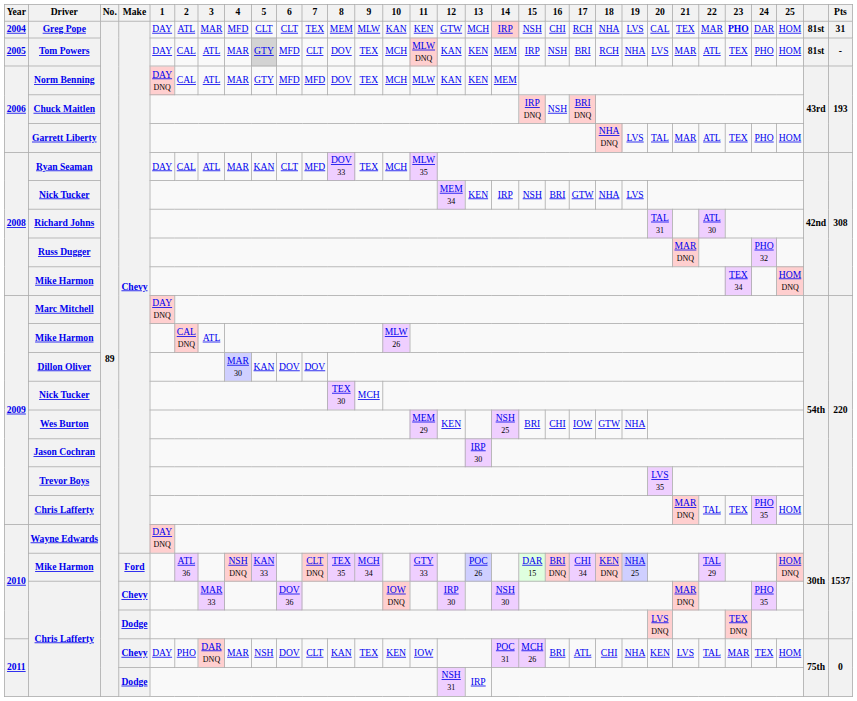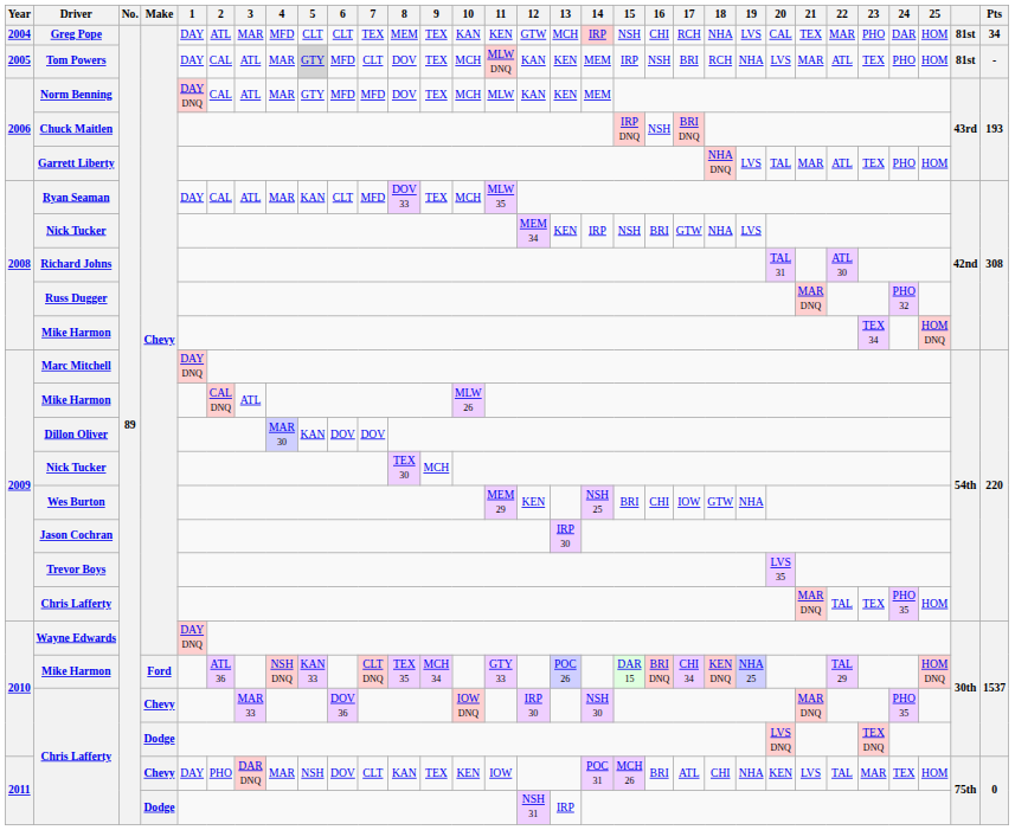 <table class="wikitable" style="text-align:center; font-size:75%">
 <tr>
 <th>Year</th>
 <th>Driver</th>
 <th>No.</th>
 <th>Make</th>
 <th>1</th>
 <th>2</th>
 <th>3</th>
 <th>4</th>
 <th>5</th>
 <th>6</th>
 <th>7</th>
 <th>8</th>
 <th>9</th>
 <th>10</th>
 <th>11</th>
 <th>12</th>
 <th>13</th>
 <th>14</th>
 <th>15</th>
 <th>16</th>
 <th>17</th>
 <th>18</th>
 <th>19</th>
 <th>20</th>
 <th>21</th>
 <th>22</th>
 <th>23</th>
 <th>24</th>
 <th>25</th>
 <th></th>
 <th>Pts</th>
 </tr>
 <tr>
 <th><a href='#'>2004</a></th>
 <th><a href='#'>Greg Pope</a></th>
 <th rowspan=24>89</th>
 <th rowspan=19><a href='#'>Chevy</a></th>
 <td><a href='#'>DAY</a></td>
 <td><a href='#'>ATL</a></td>
 <td><a href='#'>MAR</a></td>
 <td><a href='#'>MFD</a></td>
 <td><a href='#'>CLT</a></td>
 <td><a href='#'>CLT</a></td>
 <td><a href='#'>TEX</a></td>
 <td><a href='#'>MEM</a></td>
-<td><a href='#'>MLW</a></td>
+<td><a href='#'>TEX</a></td>
 <td><a href='#'>KAN</a></td>
 <td><a href='#'>KEN</a></td>
 <td><a href='#'>GTW</a></td>
 <td><a href='#'>MCH</a></td>
 <td style="background-color:#FFCFCF"><a href='#'>IRP</a><br></td>
 <td><a href='#'>NSH</a></td>
 <td><a href='#'>CHI</a></td>
 <td><a href='#'>RCH</a></td>
 <td><a href='#'>NHA</a></td>
 <td><a href='#'>LVS</a></td>
 <td><a href='#'>CAL</a></td>
 <td><a href='#'>TEX</a></td>
 <td><a href='#'>MAR</a></td>
-<td><strong><a href='#'>PHO</a></strong></td>
+<td><a href='#'>PHO</a></td>
 <td><a href='#'>DAR</a></td>
 <td><a href='#'>HOM</a></td>
 <th>81st</th>
-<th>31</th>
+<th>34</th>
 </tr>
 <tr>
 <th><a href='#'>2005</a></th>
 <th><a href='#'>Tom Powers</a></th>
 <td><a href='#'>DAY</a></td>
 <td><a href='#'>CAL</a></td>
 <td><a href='#'>ATL</a></td>
 <td><a href='#'>MAR</a></td>
 <td style="background: lightgrey;"><a href='#'>GTY</a></td>
 <td><a href='#'>MFD</a></td>
 <td><a href='#'>CLT</a></td>
 <td><a href='#'>DOV</a></td>
 <td><a href='#'>TEX</a></td>
 <td><a href='#'>MCH</a></td>
 <td style="background:#FFCFCF;"><a href='#'>MLW</a><br><small>DNQ</small></td>
 <td><a href='#'>KAN</a></td>
 <td><a href='#'>KEN</a></td>
 <td><a href='#'>MEM</a></td>
 <td><a href='#'>IRP</a></td>
 <td><a href='#'>NSH</a></td>
 <td><a href='#'>BRI</a></td>
 <td><a href='#'>RCH</a></td>
 <td><a href='#'>NHA</a></td>
 <td><a href='#'>LVS</a></td>
 <td><a href='#'>MAR</a></td>
 <td><a href='#'>ATL</a></td>
 <td><a href='#'>TEX</a></td>
 <td><a href='#'>PHO</a></td>
 <td><a href='#'>HOM</a></td>
 <th>81st</th>
 <th>-</th>
 </tr>
 <tr>
 <th rowspan=3><a href='#'>2006</a></th>
 <th><a href='#'>Norm Benning</a></th>
 <td style="background:#FFCFCF;"><a href='#'>DAY</a><br><small>DNQ</small></td>
 <td><a href='#'>CAL</a></td>
 <td><a href='#'>ATL</a></td>
 <td><a href='#'>MAR</a></td>
 <td><a href='#'>GTY</a></td>
 <td><a href='#'>MFD</a></td>
 <td><a href='#'>MFD</a></td>
 <td><a href='#'>DOV</a></td>
 <td><a href='#'>TEX</a></td>
 <td><a href='#'>MCH</a></td>
 <td><a href='#'>MLW</a></td>
 <td><a href='#'>KAN</a></td>
 <td><a href='#'>KEN</a></td>
 <td><a href='#'>MEM</a></td>
 <td colspan=11></td>
 <th rowspan=3>43rd</th>
 <th rowspan=3>193</th>
 </tr>
 <tr>
 <th><a href='#'>Chuck Maitlen</a></th>
 <td colspan=14></td>
 <td style="background:#FFCFCF;"><a href='#'>IRP</a><br><small>DNQ</small></td>
 <td><a href='#'>NSH</a></td>
 <td style="background:#FFCFCF;"><a href='#'>BRI</a><br><small>DNQ</small></td>
 <td colspan=8></td>
 </tr>
 <tr>
 <th><a href='#'>Garrett Liberty</a></th>
 <td colspan=17></td>
 <td style="background:#FFCFCF;"><a href='#'>NHA</a><br><small>DNQ</small></td>
 <td><a href='#'>LVS</a></td>
 <td><a href='#'>TAL</a></td>
 <td><a href='#'>MAR</a></td>
 <td><a href='#'>ATL</a></td>
 <td><a href='#'>TEX</a></td>
 <td><a href='#'>PHO</a></td>
 <td><a href='#'>HOM</a></td>
 </tr>
 <tr>
 <th rowspan=5><a href='#'>2008</a></th>
 <th><a href='#'>Ryan Seaman</a></th>
 <td><a href='#'>DAY</a></td>
 <td><a href='#'>CAL</a></td>
 <td><a href='#'>ATL</a></td>
 <td><a href='#'>MAR</a></td>
 <td><a href='#'>KAN</a></td>
 <td><a href='#'>CLT</a></td>
 <td><a href='#'>MFD</a></td>
 <td style="background:#EFCFFF;"><a href='#'>DOV</a><br><small>33</small></td>
 <td><a href='#'>TEX</a></td>
 <td><a href='#'>MCH</a></td>
 <td style="background:#EFCFFF;"><a href='#'>MLW</a><br><small>35</small></td>
 <td colspan=14></td>
 <th rowspan=5>42nd</th>
 <th rowspan=5>308</th>
 </tr>
 <tr>
 <th><a href='#'>Nick Tucker</a></th>
 <td colspan=11></td>
 <td style="background:#EFCFFF;"><a href='#'>MEM</a><br><small>34</small></td>
 <td><a href='#'>KEN</a></td>
 <td><a href='#'>IRP</a></td>
 <td><a href='#'>NSH</a></td>
 <td><a href='#'>BRI</a></td>
 <td><a href='#'>GTW</a></td>
 <td><a href='#'>NHA</a></td>
 <td><a href='#'>LVS</a></td>
 <td colspan=6></td>
 </tr>
 <tr>
 <th><a href='#'>Richard Johns</a></th>
 <td colspan=19></td>
 <td style="background:#EFCFFF;"><a href='#'>TAL</a><br><small>31</small></td>
 <td colspan=1></td>
 <td style="background:#EFCFFF;"><a href='#'>ATL</a><br><small>30</small></td>
 <td colspan=3></td>
 </tr>
 <tr>
 <th><a href='#'>Russ Dugger</a></th>
 <td colspan=20></td>
 <td style="background:#FFCFCF;"><a href='#'>MAR</a><br><small>DNQ</small></td>
 <td colspan=2></td>
 <td style="background:#EFCFFF;"><a href='#'>PHO</a><br><small>32</small></td>
 </tr>
 <tr>
 <th><a href='#'>Mike Harmon</a></th>
 <td colspan=22></td>
 <td style="background:#EFCFFF;"><a href='#'>TEX</a><br><small>34</small></td>
 <td colspan=1></td>
 <td style="background:#FFCFCF;"><a href='#'>HOM</a><br><small>DNQ</small></td>
 </tr>
 <tr>
 <th rowspan=8><a href='#'>2009</a></th>
 <th><a href='#'>Marc Mitchell</a></th>
 <td style="background:#FFCFCF;"><a href='#'>DAY</a><br><small>DNQ</small></td>
 <td colspan=24></td>
 <th rowspan=8>54th</th>
 <th rowspan=8>220</th>
 </tr>
 <tr>
 <th><a href='#'>Mike Harmon</a></th>
 <td colspan=1></td>
 <td style="background:#FFCFCF;"><a href='#'>CAL</a><br><small>DNQ</small></td>
 <td><a href='#'>ATL</a></td>
 <td colspan=6></td>
 <td style="background:#EFCFFF;"><a href='#'>MLW</a><br><small>26</small></td>
 <td colspan=15></td>
 </tr>
 <tr>
 <th><a href='#'>Dillon Oliver</a></th>
 <td colspan=3></td>
 <td style="background:#CFCFFF;"><a href='#'>MAR</a><br><small>30</small></td>
 <td><a href='#'>KAN</a></td>
 <td><a href='#'>DOV</a></td>
 <td><a href='#'>DOV</a></td>
 <td colspan=18></td>
 </tr>
 <tr>
 <th><a href='#'>Nick Tucker</a></th>
 <td colspan=7></td>
 <td style="background:#EFCFFF;"><a href='#'>TEX</a><br><small>30</small></td>
 <td><a href='#'>MCH</a></td>
 <td colspan=16></td>
 </tr>
 <tr>
 <th><a href='#'>Wes Burton</a></th>
 <td colspan=10></td>
 <td style="background:#EFCFFF;"><a href='#'>MEM</a><br><small>29</small></td>
 <td><a href='#'>KEN</a></td>
 <td colspan=1></td>
 <td style="background:#EFCFFF;"><a href='#'>NSH</a><br><small>25</small></td>
 <td><a href='#'>BRI</a></td>
 <td><a href='#'>CHI</a></td>
 <td><a href='#'>IOW</a></td>
 <td><a href='#'>GTW</a></td>
 <td><a href='#'>NHA</a></td>
 <td colspan=6></td>
 </tr>
 <tr>
 <th><a href='#'>Jason Cochran</a></th>
 <td colspan=12></td>
 <td style="background:#EFCFFF;"><a href='#'>IRP</a><br><small>30</small></td>
 <td colspan=12></td>
 </tr>
 <tr>
 <th><a href='#'>Trevor Boys</a></th>
 <td colspan=19></td>
 <td style="background:#EFCFFF;"><a href='#'>LVS</a><br><small>35</small></td>
 <td colspan=5></td>
 </tr>
 <tr>
 <th><a href='#'>Chris Lafferty</a></th>
 <td colspan=20></td>
 <td style="background:#FFCFCF;"><a href='#'>MAR</a><br><small>DNQ</small></td>
 <td><a href='#'>TAL</a></td>
 <td><a href='#'>TEX</a></td>
 <td style="background:#EFCFFF;"><a href='#'>PHO</a><br><small>35</small></td>
 <td><a href='#'>HOM</a></td>
 </tr>
 <tr>
 <th rowspan=4><a href='#'>2010</a></th>
 <th><a href='#'>Wayne Edwards</a></th>
 <td style="background:#FFCFCF;"><a href='#'>DAY</a><br><small>DNQ</small></td>
 <td colspan=24></td>
 <th rowspan=4>30th</th>
 <th rowspan=4>1537</th>
 </tr>
 <tr>
 <th><a href='#'>Mike Harmon</a></th>
 <th><a href='#'>Ford</a></th>
 <td colspan=1></td>
 <td style="background:#EFCFFF;"><a href='#'>ATL</a><br><small>36</small></td>
 <td colspan=1></td>
 <td style="background:#FFCFCF;"><a href='#'>NSH</a><br><small>DNQ</small></td>
 <td style="background:#EFCFFF;"><a href='#'>KAN</a><br><small>33</small></td>
 <td colspan=1></td>
 <td style="background:#FFCFCF;"><a href='#'>CLT</a><br><small>DNQ</small></td>
 <td style="background:#EFCFFF;"><a href='#'>TEX</a><br><small>35</small></td>
 <td style="background:#EFCFFF;"><a href='#'>MCH</a><br><small>34</small></td>
 <td colspan=1></td>
 <td style="background:#EFCFFF;"><a href='#'>GTY</a><br><small>33</small></td>
 <td colspan=1></td>
 <td style="background:#CFCFFF;"><a href='#'>POC</a><br><small>26</small></td>
 <td colspan=1></td>
 <td style="background:#DFFFDF;"><a href='#'>DAR</a><br><small>15</small></td>
 <td style="background:#FFCFCF;"><a href='#'>BRI</a><br><small>DNQ</small></td>
 <td style="background:#EFCFFF;"><a href='#'>CHI</a><br><small>34</small></td>
 <td style="background:#FFCFCF;"><a href='#'>KEN</a><br><small>DNQ</small></td>
 <td style="background:#CFCFFF;"><a href='#'>NHA</a><br><small>25</small></td>
 <td colspan=2></td>
 <td style="background:#EFCFFF;"><a href='#'>TAL</a><br><small>29</small></td>
 <td colspan=2></td>
 <td style="background:#FFCFCF;"><a href='#'>HOM</a><br><small>DNQ</small></td>
 </tr>
 <tr>
 <th rowspan=4><a href='#'>Chris Lafferty</a></th>
 <th><a href='#'>Chevy</a></th>
 <td colspan=2></td>
 <td style="background:#EFCFFF;"><a href='#'>MAR</a><br><small>33</small></td>
 <td colspan=2></td>
 <td style="background:#EFCFFF;"><a href='#'>DOV</a><br><small>36</small></td>
 <td colspan=3></td>
 <td style="background:#FFCFCF;"><a href='#'>IOW</a><br><small>DNQ</small></td>
 <td colspan=1></td>
 <td style="background:#EFCFFF;"><a href='#'>IRP</a><br><small>30</small></td>
 <td colspan=1></td>
 <td style="background:#EFCFFF;"><a href='#'>NSH</a><br><small>30</small></td>
 <td colspan=6></td>
 <td style="background:#FFCFCF;"><a href='#'>MAR</a><br><small>DNQ</small></td>
 <td colspan=2></td>
 <td style="background:#EFCFFF;"><a href='#'>PHO</a><br><small>35</small></td>
 </tr>
 <tr>
 <th><a href='#'>Dodge</a></th>
 <td colspan=19></td>
 <td style="background:#FFCFCF;"><a href='#'>LVS</a><br><small>DNQ</small></td>
 <td colspan=2></td>
 <td style="background:#FFCFCF;"><a href='#'>TEX</a><br><small>DNQ</small></td>
 <td colspan=2></td>
 </tr>
 <tr>
 <th rowspan=2><a href='#'>2011</a></th>
 <th><a href='#'>Chevy</a></th>
 <td><a href='#'>DAY</a></td>
 <td><a href='#'>PHO</a></td>
 <td style="background:#FFCFCF;"><a href='#'>DAR</a><br><small>DNQ</small></td>
 <td><a href='#'>MAR</a></td>
 <td><a href='#'>NSH</a></td>
 <td><a href='#'>DOV</a></td>
 <td><a href='#'>CLT</a></td>
 <td><a href='#'>KAN</a></td>
 <td><a href='#'>TEX</a></td>
 <td><a href='#'>KEN</a></td>
 <td><a href='#'>IOW</a></td>
 <td colspan=2></td>
 <td style="background:#EFCFFF;"><a href='#'>POC</a><br><small>31</small></td>
 <td style="background:#EFCFFF;"><a href='#'>MCH</a><br><small>26</small></td>
 <td><a href='#'>BRI</a></td>
 <td><a href='#'>ATL</a></td>
 <td><a href='#'>CHI</a></td>
 <td><a href='#'>NHA</a></td>
 <td><a href='#'>KEN</a></td>
 <td><a href='#'>LVS</a></td>
 <td><a href='#'>TAL</a></td>
 <td><a href='#'>MAR</a></td>
 <td><a href='#'>TEX</a></td>
 <td><a href='#'>HOM</a></td>
 <th rowspan=2>75th</th>
 <th rowspan=2>0</th>
 </tr>
 <tr>
 <th><a href='#'>Dodge</a></th>
 <td colspan=11></td>
 <td style="background:#EFCFFF;"><a href='#'>NSH</a><br><small>31</small></td>
 <td><a href='#'>IRP</a></td>
 <td colspan=12></td>
 </tr>
 </table>
